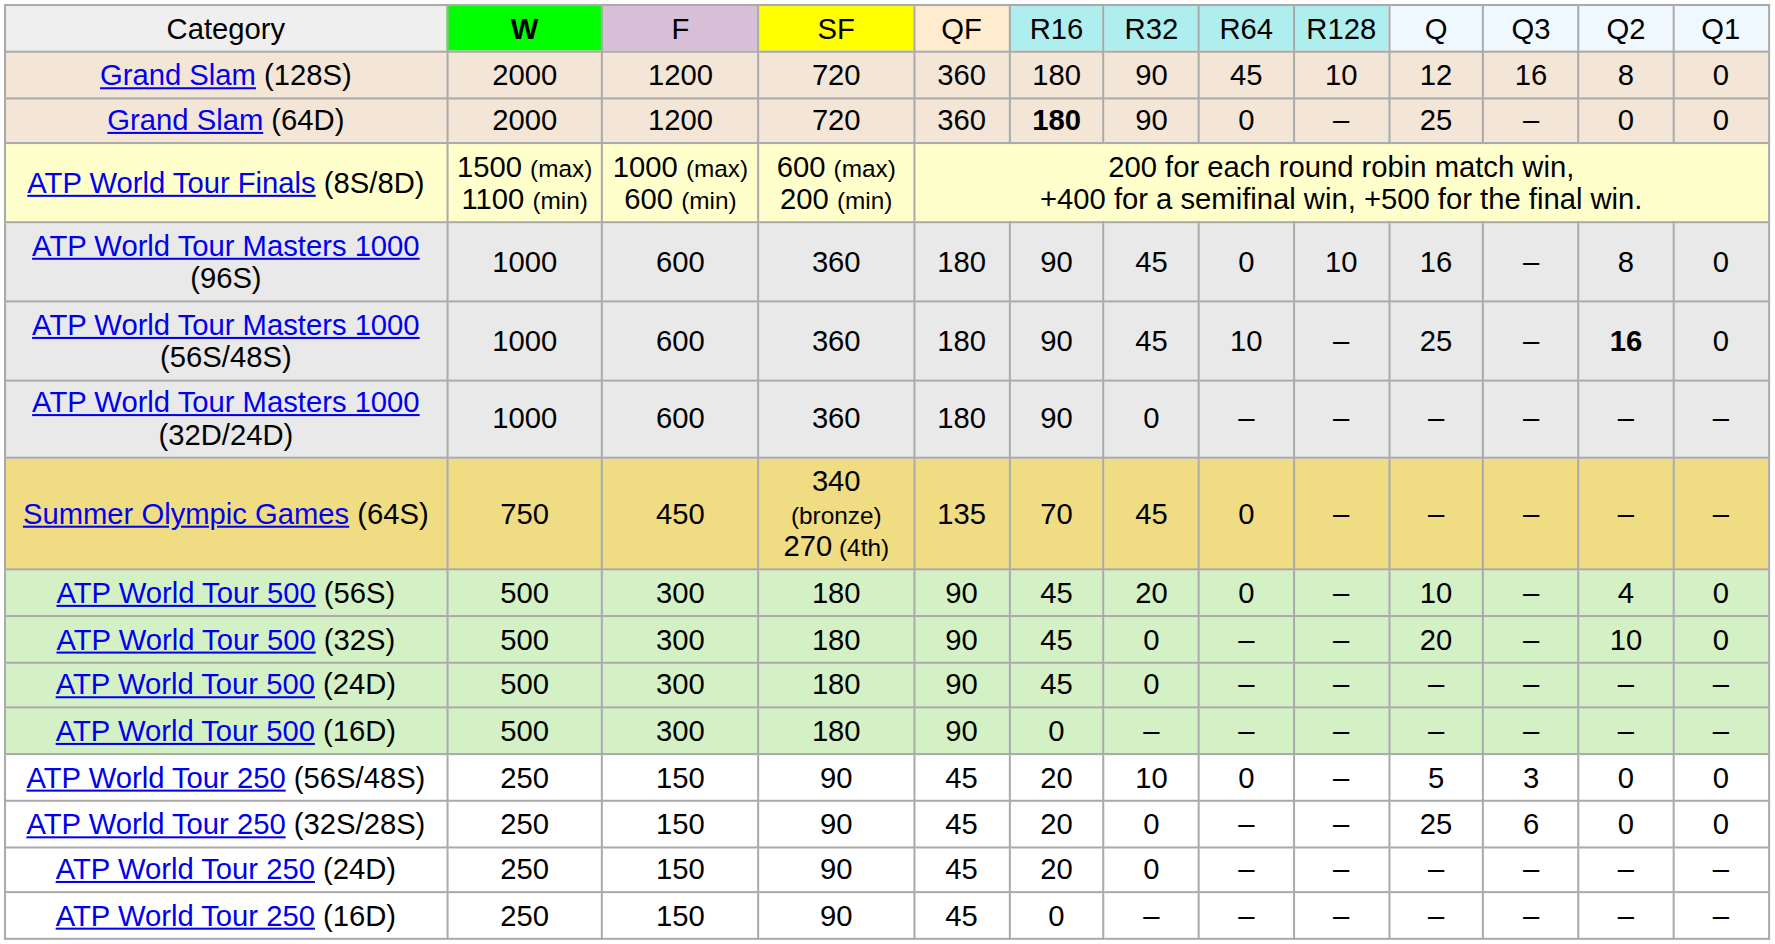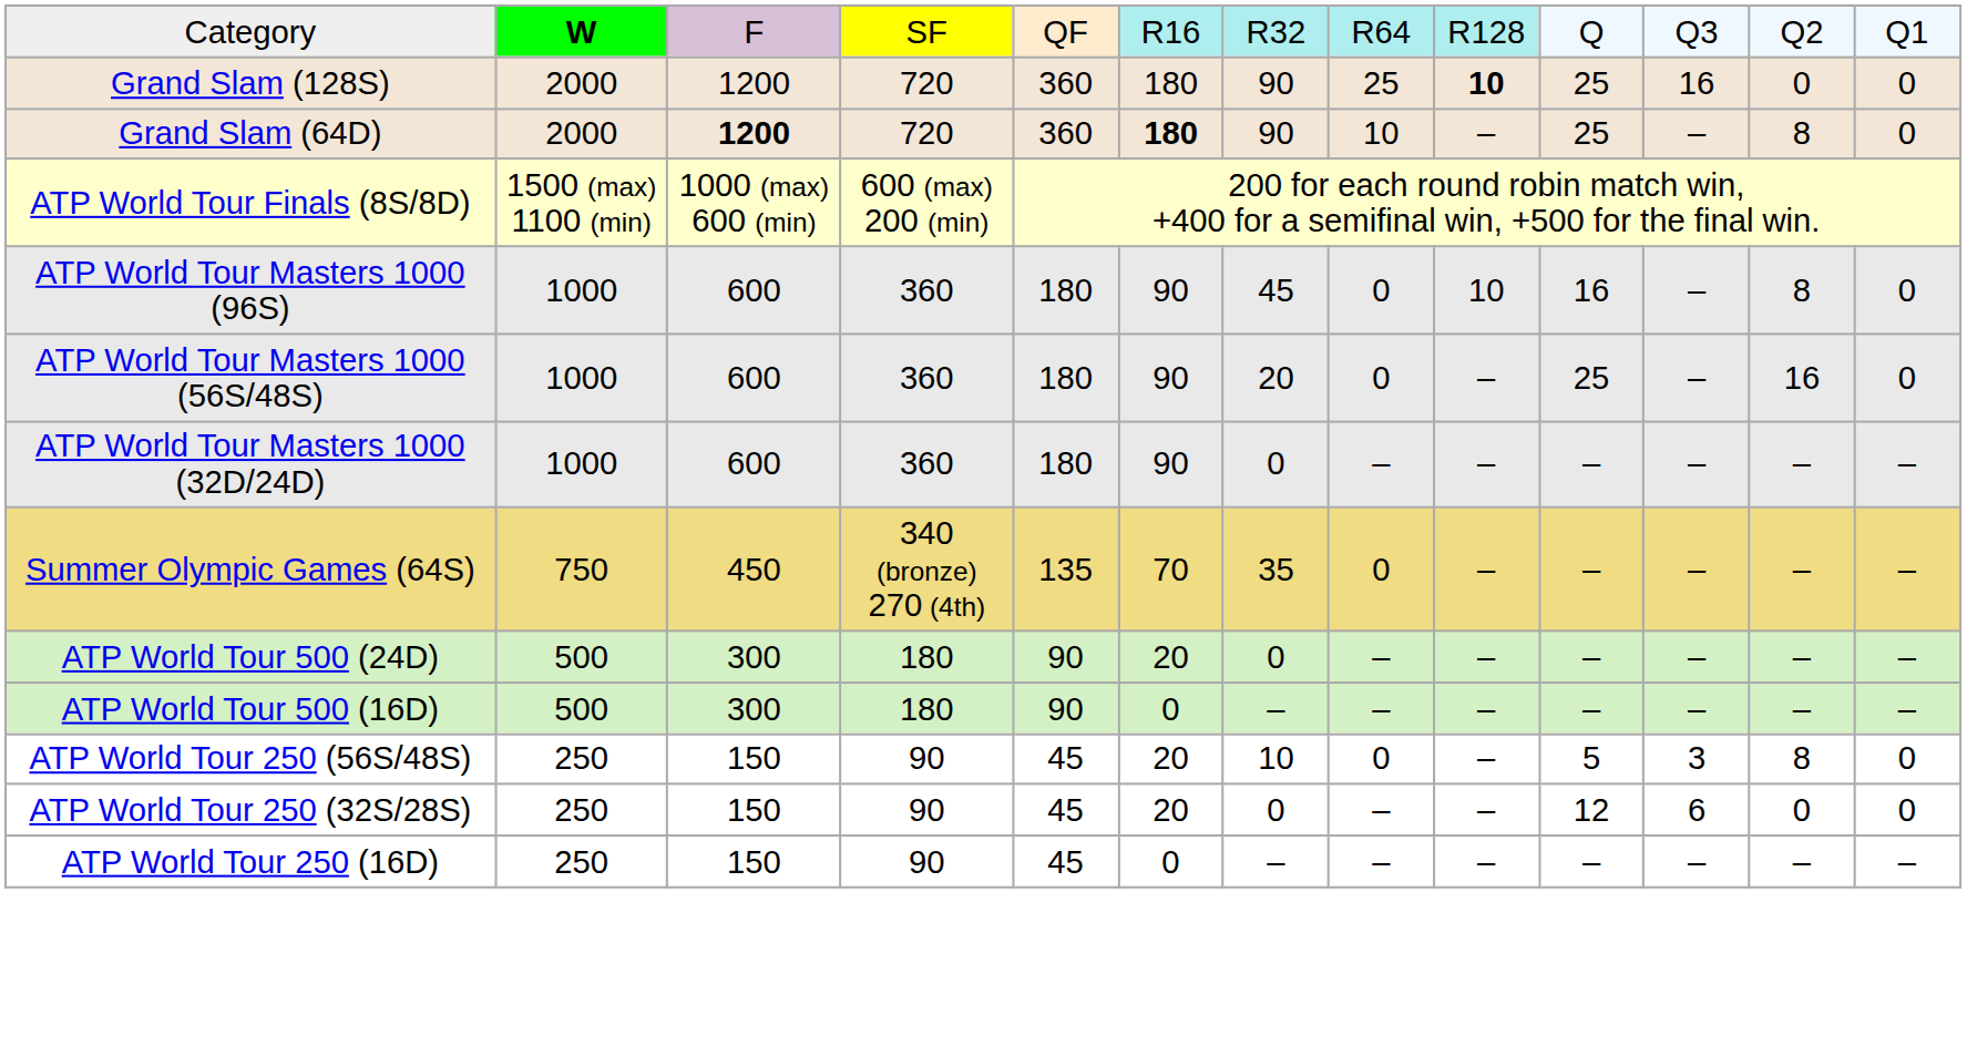 <table class=wikitable style=text-align:center;font-size:90%>
 <tr>
 <td bgcolor=#efefef>Category</td>
 <td width=70 bgcolor=lime><strong>W</strong></td>
 <td width=70 bgcolor=#D8BFD8>F</td>
 <td width=70 bgcolor=#FFFF00>SF</td>
 <td width=40 bgcolor=#ffebcd>QF</td>
 <td width=40 bgcolor=#afeeee>R16</td>
 <td width=40 bgcolor=#afeeee>R32</td>
 <td width=40 bgcolor=#afeeee>R64</td>
 <td width=40 bgcolor=#afeeee>R128</td>
 <td width=40 bgcolor=#F0F8FF>Q</td>
 <td width=40 bgcolor=#F0F8FF>Q3</td>
 <td width=40 bgcolor=#F0F8FF>Q2</td>
 <td width=40 bgcolor=#F0F8FF>Q1</td>
 </tr>
 <tr bgcolor=#F3E6D7>
 <td><a href='#'>Grand Slam</a> (128S)</td>
 <td>2000</td>
 <td>1200</td>
 <td>720</td>
 <td>360</td>
 <td>180</td>
 <td>90</td>
-<td>45</td>
-<td>10</td>
-<td>12</td>
+<td>25</td>
+<td><strong>10</strong></td>
+<td>25</td>
 <td>16</td>
-<td>8</td>
+<td>0</td>
 <td>0</td>
 </tr>
 <tr bgcolor=#F3E6D7>
 <td><a href='#'>Grand Slam</a> (64D)</td>
 <td>2000</td>
-<td>1200</td>
+<td><strong>1200</strong></td>
 <td>720</td>
 <td>360</td>
 <td><strong>180</strong></td>
 <td>90</td>
-<td>0</td>
+<td>10</td>
 <td>–</td>
 <td>25</td>
 <td>–</td>
-<td>0</td>
+<td>8</td>
 <td>0</td>
 </tr>
 <tr bgcolor=#FFFFCC>
 <td><a href='#'>ATP World Tour Finals</a> (8S/8D)</td>
 <td>1500 <small>(max)</small> 1100 <small>(min)</small></td>
 <td>1000 <small>(max)</small> 600 <small>(min)</small></td>
 <td>600 <small>(max)</small> 200 <small>(min)</small></td>
 <td colspan="9">200 for each round robin match win,<br> +400 for a semifinal win, +500 for the final win.</td>
 </tr>
 <tr bgcolor=#E9E9E9>
 <td><a href='#'>ATP World Tour Masters 1000</a> (96S)</td>
 <td>1000</td>
 <td>600</td>
 <td>360</td>
 <td>180</td>
 <td>90</td>
 <td>45</td>
 <td>0</td>
 <td>10</td>
 <td>16</td>
 <td>–</td>
 <td>8</td>
 <td>0</td>
 </tr>
 <tr bgcolor=#E9E9E9>
 <td><a href='#'>ATP World Tour Masters 1000</a> (56S/48S)</td>
 <td>1000</td>
 <td>600</td>
 <td>360</td>
 <td>180</td>
 <td>90</td>
-<td>45</td>
-<td>10</td>
+<td>20</td>
+<td>0</td>
 <td>–</td>
 <td>25</td>
 <td>–</td>
-<td><strong>16</strong></td>
+<td>16</td>
 <td>0</td>
 </tr>
 <tr bgcolor=#E9E9E9>
 <td><a href='#'>ATP World Tour Masters 1000</a> (32D/24D)</td>
 <td>1000</td>
 <td>600</td>
 <td>360</td>
 <td>180</td>
 <td>90</td>
 <td>0</td>
 <td>–</td>
 <td>–</td>
 <td>–</td>
 <td>–</td>
 <td>–</td>
 <td>–</td>
 </tr>
 <tr bgcolor=#F0DC82>
 <td><a href='#'>Summer Olympic Games</a> (64S)</td>
 <td>750</td>
 <td>450</td>
 <td>340<small> (bronze)</small> 270<small> (4th)</small></td>
 <td>135</td>
 <td>70</td>
-<td>45</td>
+<td>35</td>
 <td>0</td>
 <td>–</td>
 <td>–</td>
 <td>–</td>
 <td>–</td>
 <td>–</td>
 </tr>
 <tr bgcolor=#D4F1C5>
-<td><a href='#'>ATP World Tour 500</a> (56S)</td>
-<td>500</td>
-<td>300</td>
-<td>180</td>
-<td>90</td>
-<td>45</td>
-<td>20</td>
-<td>0</td>
-<td>–</td>
-<td>10</td>
-<td>–</td>
-<td>4</td>
-<td>0</td>
-</tr>
-<tr bgcolor=#D4F1C5>
-<td><a href='#'>ATP World Tour 500</a> (32S)</td>
-<td>500</td>
-<td>300</td>
-<td>180</td>
-<td>90</td>
-<td>45</td>
-<td>0</td>
-<td>–</td>
-<td>–</td>
-<td>20</td>
-<td>–</td>
-<td>10</td>
-<td>0</td>
-</tr>
-<tr bgcolor=#D4F1C5>
 <td><a href='#'>ATP World Tour 500</a> (24D)</td>
 <td>500</td>
 <td>300</td>
 <td>180</td>
 <td>90</td>
-<td>45</td>
+<td>20</td>
 <td>0</td>
 <td>–</td>
 <td>–</td>
 <td>–</td>
 <td>–</td>
 <td>–</td>
 <td>–</td>
 </tr>
 <tr bgcolor=#D4F1C5>
 <td><a href='#'>ATP World Tour 500</a> (16D)</td>
 <td>500</td>
 <td>300</td>
 <td>180</td>
 <td>90</td>
 <td>0</td>
 <td>–</td>
 <td>–</td>
 <td>–</td>
 <td>–</td>
 <td>–</td>
 <td>–</td>
 <td>–</td>
 </tr>
 <tr bgcolor=#ffffff>
 <td><a href='#'>ATP World Tour 250</a> (56S/48S)</td>
 <td>250</td>
 <td>150</td>
 <td>90</td>
 <td>45</td>
 <td>20</td>
 <td>10</td>
 <td>0</td>
 <td>–</td>
 <td>5</td>
 <td>3</td>
-<td>0</td>
+<td>8</td>
 <td>0</td>
 </tr>
 <tr bgcolor=#ffffff>
 <td><a href='#'>ATP World Tour 250</a> (32S/28S)</td>
 <td>250</td>
 <td>150</td>
 <td>90</td>
 <td>45</td>
 <td>20</td>
 <td>0</td>
 <td>–</td>
 <td>–</td>
-<td>25</td>
+<td>12</td>
 <td>6</td>
 <td>0</td>
 <td>0</td>
-</tr>
-<tr bgcolor=#ffffff>
-<td><a href='#'>ATP World Tour 250</a> (24D)</td>
-<td>250</td>
-<td>150</td>
-<td>90</td>
-<td>45</td>
-<td>20</td>
-<td>0</td>
-<td>–</td>
-<td>–</td>
-<td>–</td>
-<td>–</td>
-<td>–</td>
-<td>–</td>
 </tr>
 <tr bgcolor=#ffffff>
 <td><a href='#'>ATP World Tour 250</a> (16D)</td>
 <td>250</td>
 <td>150</td>
 <td>90</td>
 <td>45</td>
 <td>0</td>
 <td>–</td>
 <td>–</td>
 <td>–</td>
 <td>–</td>
 <td>–</td>
 <td>–</td>
 <td>–</td>
 </tr>
 </table>
